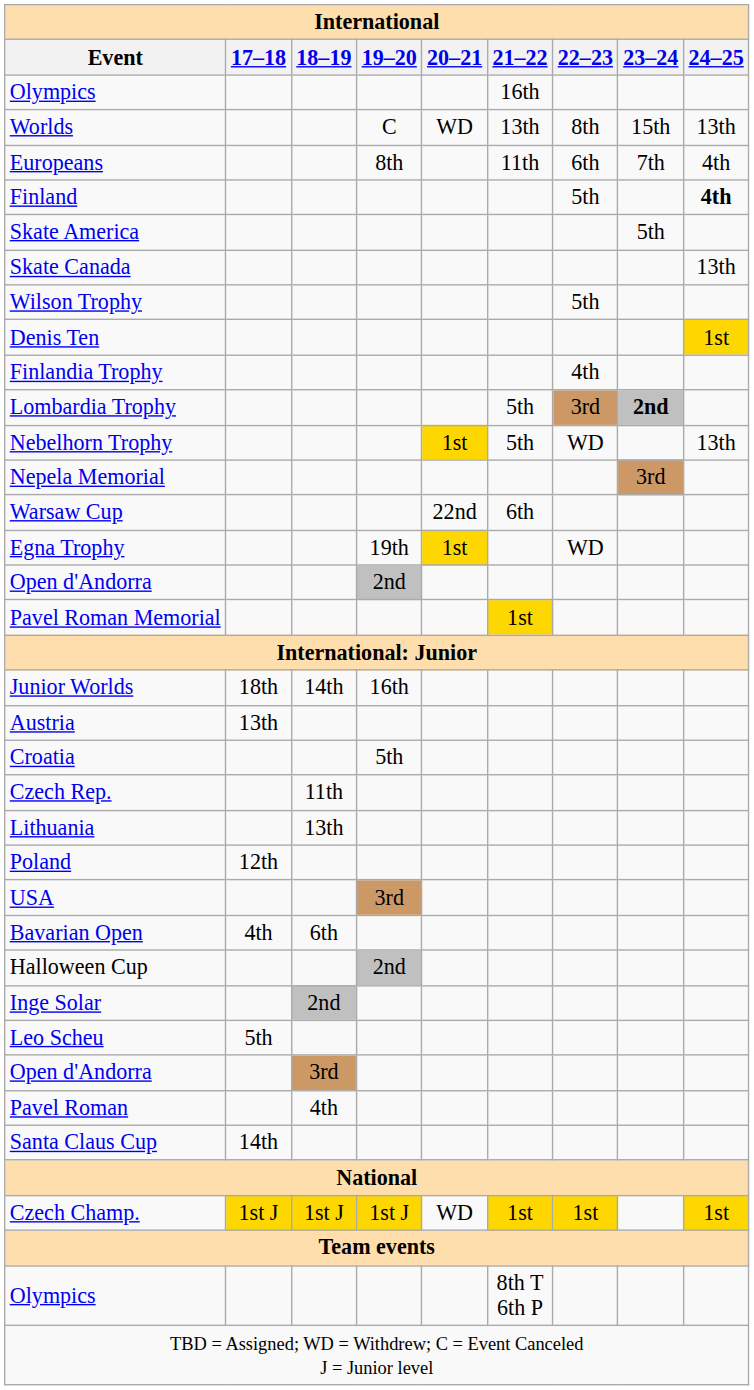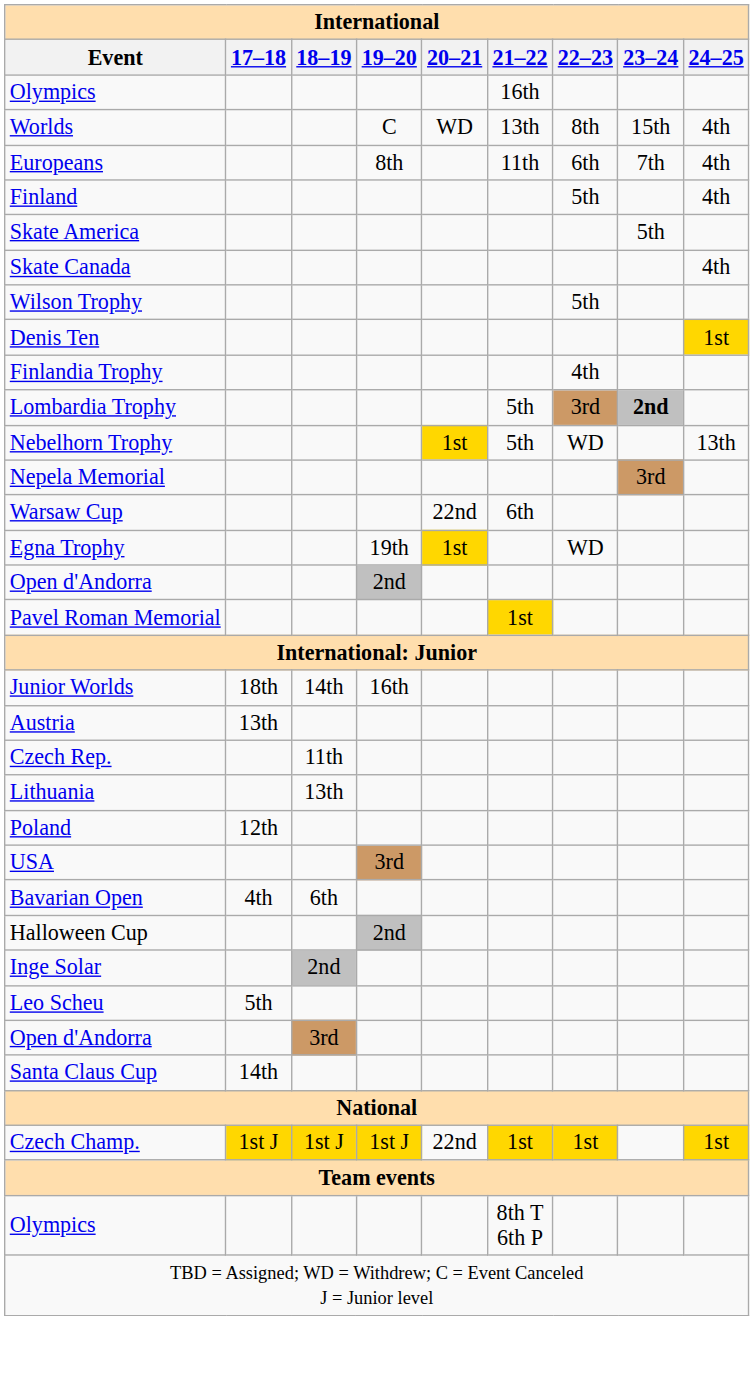 <table class="wikitable" style="text-align:center">
 <tr>
 <th colspan="9" style="background-color: #ffdead; " align="center">International</th>
 </tr>
 <tr>
 <th>Event</th>
 <th><a href='#'>17–18</a></th>
 <th><a href='#'>18–19</a></th>
 <th><a href='#'>19–20</a></th>
 <th><a href='#'>20–21</a></th>
 <th><a href='#'>21–22</a></th>
 <th><a href='#'>22–23</a></th>
 <th><a href='#'>23–24</a></th>
 <th><a href='#'>24–25</a></th>
 </tr>
 <tr>
 <td align="left"><a href='#'>Olympics</a></td>
 <td></td>
 <td></td>
 <td></td>
 <td></td>
 <td>16th</td>
 <td></td>
 <td></td>
 <td></td>
 </tr>
 <tr>
 <td align=left><a href='#'>Worlds</a></td>
 <td></td>
 <td></td>
 <td>C</td>
 <td>WD</td>
 <td>13th</td>
 <td>8th</td>
 <td>15th</td>
-<td>13th</td>
+<td>4th</td>
 </tr>
 <tr>
 <td align=left><a href='#'>Europeans</a></td>
 <td></td>
 <td></td>
 <td>8th</td>
 <td></td>
 <td>11th</td>
 <td>6th</td>
 <td>7th</td>
 <td>4th</td>
 </tr>
 <tr>
 <td align="left"> <a href='#'>Finland</a></td>
 <td></td>
 <td></td>
 <td></td>
 <td></td>
 <td></td>
 <td>5th</td>
 <td></td>
-<td><strong>4th</strong></td>
+<td>4th</td>
 </tr>
 <tr>
 <td align="left"> <a href='#'>Skate America</a></td>
 <td></td>
 <td></td>
 <td></td>
 <td></td>
 <td></td>
 <td></td>
 <td>5th</td>
 <td></td>
 </tr>
 <tr>
 <td align=left> <a href='#'>Skate Canada</a></td>
 <td></td>
 <td></td>
 <td></td>
 <td></td>
 <td></td>
 <td></td>
 <td></td>
-<td>13th</td>
+<td>4th</td>
 </tr>
 <tr>
 <td align="left"> <a href='#'>Wilson Trophy</a></td>
 <td></td>
 <td></td>
 <td></td>
 <td></td>
 <td></td>
 <td>5th</td>
 <td></td>
 </tr>
 <tr>
 <td align="left"> <a href='#'>Denis Ten</a></td>
 <td></td>
 <td></td>
 <td></td>
 <td></td>
 <td></td>
 <td></td>
 <td></td>
 <td bgcolor=gold>1st</td>
 </tr>
 <tr>
 <td align="left"> <a href='#'>Finlandia Trophy</a></td>
 <td></td>
 <td></td>
 <td></td>
 <td></td>
 <td></td>
 <td>4th</td>
 <td></td>
 <td></td>
 </tr>
 <tr>
 <td align="left"> <a href='#'>Lombardia Trophy</a></td>
 <td></td>
 <td></td>
 <td></td>
 <td></td>
 <td>5th</td>
 <td bgcolor="cc9966">3rd</td>
 <td bgcolor="silver"><strong>2nd</strong></td>
 <td></td>
 </tr>
 <tr>
 <td align="left"> <a href='#'>Nebelhorn Trophy</a></td>
 <td></td>
 <td></td>
 <td></td>
 <td bgcolor="gold">1st</td>
 <td>5th</td>
 <td>WD</td>
 <td></td>
 <td>13th</td>
 </tr>
 <tr>
 <td align="left"> <a href='#'>Nepela Memorial</a></td>
 <td></td>
 <td></td>
 <td></td>
 <td></td>
 <td></td>
 <td></td>
 <td bgcolor="cc9966">3rd</td>
 <td></td>
 </tr>
 <tr>
 <td align="left"> <a href='#'>Warsaw Cup</a></td>
 <td></td>
 <td></td>
 <td></td>
 <td>22nd</td>
 <td>6th</td>
 <td></td>
 <td></td>
 <td></td>
 </tr>
 <tr>
 <td align="left"><a href='#'>Egna Trophy</a></td>
 <td></td>
 <td></td>
 <td>19th</td>
 <td bgcolor="gold">1st</td>
 <td></td>
 <td>WD</td>
 <td></td>
 <td></td>
 </tr>
 <tr>
 <td align="left"><a href='#'>Open d'Andorra</a></td>
 <td></td>
 <td></td>
 <td bgcolor="silver">2nd</td>
 <td></td>
 <td></td>
 <td></td>
 <td></td>
 <td></td>
 </tr>
 <tr>
 <td align="left"><a href='#'>Pavel Roman Memorial</a></td>
 <td></td>
 <td></td>
 <td></td>
 <td></td>
 <td bgcolor="gold">1st</td>
 <td></td>
 <td></td>
 <td></td>
 </tr>
 <tr>
 <th colspan="9" style="background-color: #ffdead; " align="center">International: Junior</th>
 </tr>
 <tr>
 <td align="left"><a href='#'>Junior Worlds</a></td>
 <td>18th</td>
 <td>14th</td>
 <td>16th</td>
 <td></td>
 <td></td>
 <td></td>
 <td></td>
 <td></td>
 </tr>
 <tr>
 <td align="left"> <a href='#'>Austria</a></td>
 <td>13th</td>
 <td></td>
 <td></td>
 <td></td>
 <td></td>
 <td></td>
 <td></td>
 <td></td>
 </tr>
 <tr>
-<td align="left"> <a href='#'>Croatia</a></td>
-<td></td>
-<td></td>
-<td>5th</td>
-<td></td>
-<td></td>
-<td></td>
-<td></td>
-<td></td>
-</tr>
-<tr>
 <td align="left"> <a href='#'>Czech Rep.</a></td>
 <td></td>
 <td>11th</td>
 <td></td>
 <td></td>
 <td></td>
 <td></td>
 <td></td>
 <td></td>
 </tr>
 <tr>
 <td align="left"> <a href='#'>Lithuania</a></td>
 <td></td>
 <td>13th</td>
 <td></td>
 <td></td>
 <td></td>
 <td></td>
 <td></td>
 <td></td>
 </tr>
 <tr>
 <td align="left"> <a href='#'>Poland</a></td>
 <td>12th</td>
 <td></td>
 <td></td>
 <td></td>
 <td></td>
 <td></td>
 <td></td>
 <td></td>
 </tr>
 <tr>
 <td align="left"> <a href='#'>USA</a></td>
 <td></td>
 <td></td>
 <td bgcolor="cc9966">3rd</td>
 <td></td>
 <td></td>
 <td></td>
 <td></td>
 <td></td>
 </tr>
 <tr>
 <td align="left"><a href='#'>Bavarian Open</a></td>
 <td>4th</td>
 <td>6th</td>
 <td></td>
 <td></td>
 <td></td>
 <td></td>
 <td></td>
 <td></td>
 </tr>
 <tr>
 <td align="left">Halloween Cup</td>
 <td></td>
 <td></td>
 <td bgcolor="silver">2nd</td>
 <td></td>
 <td></td>
 <td></td>
 <td></td>
 <td></td>
 </tr>
 <tr>
 <td align="left"><a href='#'>Inge Solar</a></td>
 <td></td>
 <td bgcolor="silver">2nd</td>
 <td></td>
 <td></td>
 <td></td>
 <td></td>
 <td></td>
 <td></td>
 </tr>
 <tr>
 <td align="left"><a href='#'>Leo Scheu</a></td>
 <td>5th</td>
 <td></td>
 <td></td>
 <td></td>
 <td></td>
 <td></td>
 <td></td>
 <td></td>
 </tr>
 <tr>
 <td align="left"><a href='#'>Open d'Andorra</a></td>
 <td></td>
 <td bgcolor="cc9966">3rd</td>
 <td></td>
 <td></td>
 <td></td>
 <td></td>
 <td></td>
 <td></td>
 </tr>
 <tr>
-<td align="left"><a href='#'>Pavel Roman</a></td>
-<td></td>
-<td>4th</td>
-<td></td>
-<td></td>
-<td></td>
-<td></td>
-<td></td>
-<td></td>
-</tr>
-<tr>
 <td align="left"><a href='#'>Santa Claus Cup</a></td>
 <td>14th</td>
 <td></td>
 <td></td>
 <td></td>
 <td></td>
 <td></td>
 <td></td>
 <td></td>
 </tr>
 <tr>
 <th colspan="9" style="background-color: #ffdead; " align="center">National</th>
 </tr>
 <tr>
 <td align="left"><a href='#'>Czech Champ.</a></td>
 <td bgcolor="gold">1st J</td>
 <td bgcolor="gold">1st J</td>
 <td bgcolor="gold">1st J</td>
-<td>WD</td>
+<td>22nd</td>
 <td bgcolor="gold">1st</td>
 <td bgcolor="gold">1st</td>
 <td></td>
 <td bgcolor=gold>1st</td>
 </tr>
 <tr>
 <th colspan="9" style="background-color: #ffdead; " align="center">Team events</th>
 </tr>
 <tr>
 <td align="left"><a href='#'>Olympics</a></td>
 <td></td>
 <td></td>
 <td></td>
 <td></td>
 <td>8th T <br> 6th P</td>
 <td></td>
 <td></td>
 <td></td>
 </tr>
 <tr>
 <td colspan="9" align="center"><small>TBD = Assigned; WD = Withdrew; C = Event Canceled<br>J = Junior level</small></td>
 </tr>
 </table>
